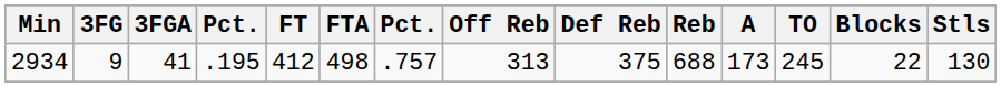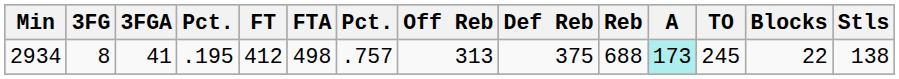 <table class="wikitable">
 <tr>
 <th>Min</th>
 <th>3FG</th>
 <th>3FGA</th>
 <th>Pct.</th>
 <th>FT</th>
 <th>FTA</th>
 <th>Pct.</th>
 <th>Off Reb</th>
 <th>Def Reb</th>
 <th>Reb</th>
 <th>A</th>
 <th>TO</th>
 <th>Blocks</th>
 <th>Stls</th>
 </tr>
 <tr align="right">
 <td>2934</td>
-<td>9</td>
+<td>8</td>
 <td>41</td>
 <td>.195</td>
 <td>412</td>
 <td>498</td>
 <td>.757</td>
 <td>313</td>
 <td>375</td>
 <td>688</td>
-<td>173</td>
+<td style="background: paleturquoise;">173</td>
 <td>245</td>
 <td>22</td>
-<td>130</td>
+<td>138</td>
 </tr>
 </table>
